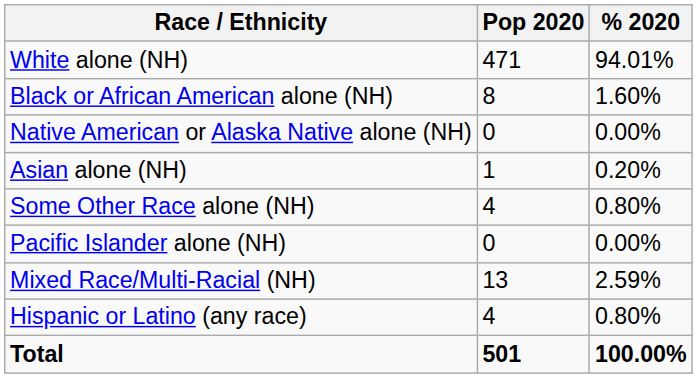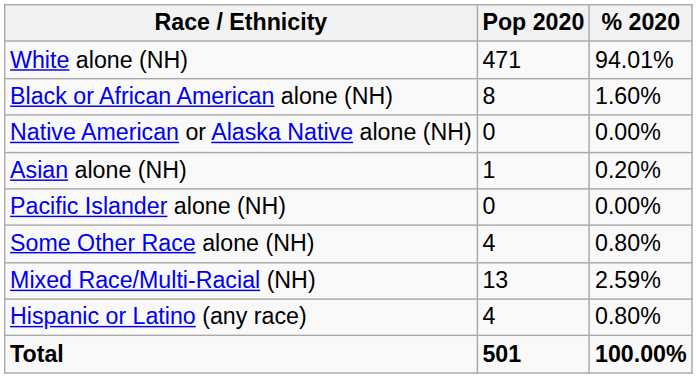 <table class="wikitable">
 <tr>
 <th>Race / Ethnicity</th>
 <th>Pop 2020</th>
 <th>% 2020</th>
 </tr>
 <tr>
 <td><a href='#'>White</a> alone (NH)</td>
 <td>471</td>
 <td>94.01%</td>
 </tr>
 <tr>
 <td><a href='#'>Black or African American</a> alone (NH)</td>
 <td>8</td>
 <td>1.60%</td>
 </tr>
 <tr>
 <td><a href='#'>Native American</a> or <a href='#'>Alaska Native</a> alone (NH)</td>
 <td>0</td>
 <td>0.00%</td>
 </tr>
 <tr>
 <td><a href='#'>Asian</a> alone (NH)</td>
 <td>1</td>
 <td>0.20%</td>
 </tr>
 <tr>
+<td><a href='#'>Pacific Islander</a> alone (NH)</td>
+<td>0</td>
+<td>0.00%</td>
+</tr>
+<tr>
 <td><a href='#'>Some Other Race</a> alone (NH)</td>
 <td>4</td>
 <td>0.80%</td>
-</tr>
-<tr>
-<td><a href='#'>Pacific Islander</a> alone (NH)</td>
-<td>0</td>
-<td>0.00%</td>
 </tr>
 <tr>
 <td><a href='#'>Mixed Race/Multi-Racial</a> (NH)</td>
 <td>13</td>
 <td>2.59%</td>
 </tr>
 <tr>
 <td><a href='#'>Hispanic or Latino</a> (any race)</td>
 <td>4</td>
 <td>0.80%</td>
 </tr>
 <tr>
 <td><strong>Total</strong></td>
 <td><strong>501</strong></td>
 <td><strong>100.00%</strong></td>
 </tr>
 </table>
